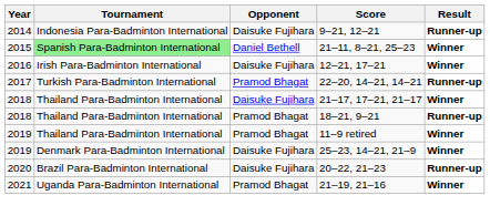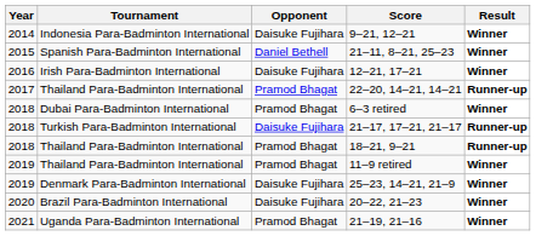 <table class="sortable wikitable" style="font-size: 90%;">
 <tr>
 <th>Year</th>
 <th>Tournament</th>
 <th>Opponent</th>
 <th>Score</th>
 <th>Result</th>
 </tr>
 <tr>
 <td align="center">2014</td>
 <td align="left">Indonesia Para-Badminton International</td>
 <td align="left"> Daisuke Fujihara</td>
 <td align="left">9–21, 12–21</td>
-<td style="text-align:left; background:white"> <strong>Runner-up</strong></td>
+<td style="text-align:left; background:white"> <strong>Winner</strong></td>
 </tr>
 <tr>
 <td align="center">2015</td>
-<td align="left" style="background: lightgreen;">Spanish Para-Badminton International</td>
+<td align="left">Spanish Para-Badminton International</td>
 <td align="left"> <a href='#'>Daniel Bethell</a></td>
 <td align="left">21–11, 8–21, 25–23</td>
 <td style="text-align:left; background:white"> <strong>Winner</strong></td>
 </tr>
 <tr>
 <td align="center">2016</td>
 <td align="left">Irish Para-Badminton International</td>
 <td align="left"> Daisuke Fujihara</td>
 <td align="left">12–21, 17–21</td>
 <td style="text-align:left; background:white"> <strong>Winner</strong></td>
 </tr>
 <tr>
 <td align="center">2017</td>
-<td align="left">Turkish Para-Badminton International</td>
+<td align="left">Thailand Para-Badminton International</td>
 <td align="left"> <a href='#'>Pramod Bhagat</a></td>
 <td align="left">22–20, 14–21, 14–21</td>
 <td style="text-align:left; background:white"> <strong>Runner-up</strong></td>
 </tr>
 <tr>
 <td align="center">2018</td>
-<td align="left">Thailand Para-Badminton International</td>
+<td align="left">Dubai Para-Badminton International</td>
+<td align="left"> Pramod Bhagat</td>
+<td align="left">6–3 retired</td>
+<td style="text-align:left; background:white"> <strong>Winner</strong></td>
+</tr>
+<tr>
+<td align="center">2018</td>
+<td align="left">Turkish Para-Badminton International</td>
 <td align="left"> <a href='#'>Daisuke Fujihara</a></td>
 <td align="left">21–17, 17–21, 21–17</td>
-<td style="text-align:left; background:white"> <strong>Winner</strong></td>
+<td style="text-align:left; background:white"> <strong>Runner-up</strong></td>
 </tr>
 <tr>
 <td align="center">2018</td>
 <td align="left">Thailand Para-Badminton International</td>
 <td align="left"> Pramod Bhagat</td>
 <td align="left">18–21, 9–21</td>
 <td style="text-align:left; background:white"> <strong>Runner-up</strong></td>
 </tr>
 <tr>
 <td align="center">2019</td>
 <td align="left">Thailand Para-Badminton International</td>
 <td align="left"> Pramod Bhagat</td>
 <td align="left">11–9 retired</td>
 <td style="text-align:left; background:white"> <strong>Winner</strong></td>
 </tr>
 <tr>
 <td align="center">2019</td>
 <td align="left">Denmark Para-Badminton International</td>
 <td align="left"> Daisuke Fujihara</td>
 <td align="left">25–23, 14–21, 21–9</td>
 <td style="text-align:left; background:white"> <strong>Winner</strong></td>
 </tr>
 <tr>
 <td align="center">2020</td>
 <td align="left">Brazil Para-Badminton International</td>
 <td align="left"> Daisuke Fujihara</td>
 <td align="left">20–22, 21–23</td>
-<td style="text-align:left; background:white"> <strong>Runner-up</strong></td>
+<td style="text-align:left; background:white"> <strong>Winner</strong></td>
 </tr>
 <tr>
 <td align="center">2021</td>
 <td align="left">Uganda Para-Badminton International</td>
 <td align="left"> Pramod Bhagat</td>
 <td align="left">21–19, 21–16</td>
 <td style="text-align:left; background:white"> <strong>Winner</strong></td>
 </tr>
 </table>
